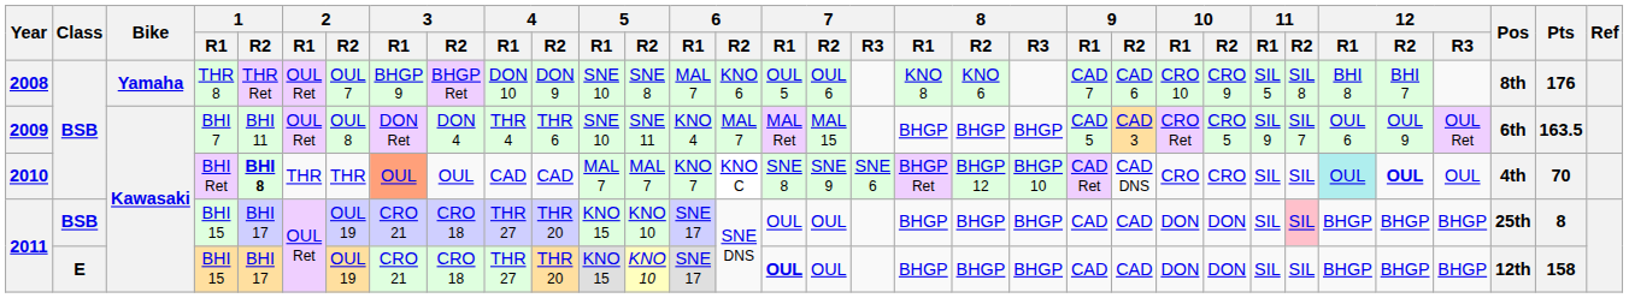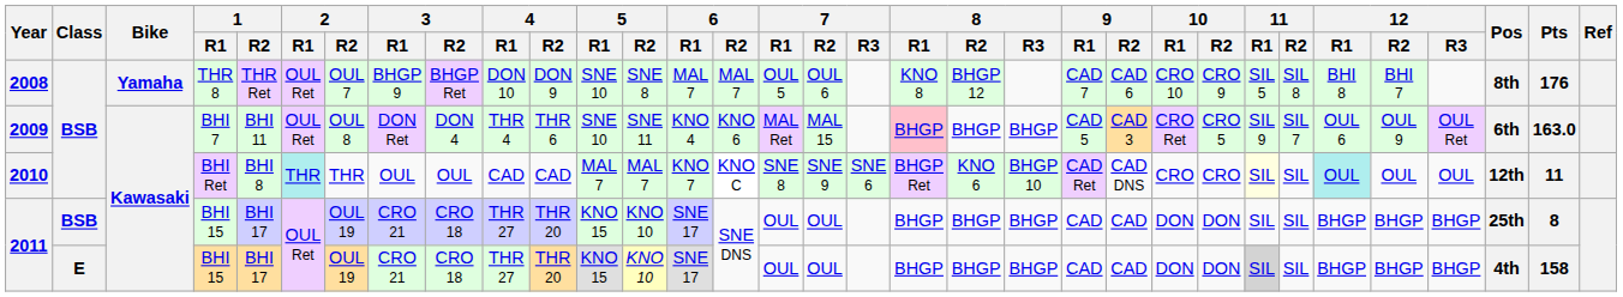 <table class="wikitable" style="text-align:center; font-size:85%">
 <tr>
 <th style="vertical-align:middle;" rowspan="2">Year</th>
 <th style="vertical-align:middle;" rowspan="2">Class</th>
 <th style="vertical-align:middle;" rowspan="2">Bike</th>
 <th colspan=2>1</th>
 <th colspan=2>2</th>
 <th colspan=2>3</th>
 <th colspan=2>4</th>
 <th colspan=2>5</th>
 <th colspan=2>6</th>
 <th colspan=3>7</th>
 <th colspan=3>8</th>
 <th colspan=2>9</th>
 <th colspan=2>10</th>
 <th colspan=2>11</th>
 <th colspan=3>12</th>
 <th rowspan=2>Pos</th>
 <th rowspan=2>Pts</th>
 <th rowspan=2>Ref</th>
 </tr>
 <tr>
 <th>R1</th>
 <th>R2</th>
 <th>R1</th>
 <th>R2</th>
 <th>R1</th>
 <th>R2</th>
 <th>R1</th>
 <th>R2</th>
 <th>R1</th>
 <th>R2</th>
 <th>R1</th>
 <th>R2</th>
 <th>R1</th>
 <th>R2</th>
 <th>R3</th>
 <th>R1</th>
 <th>R2</th>
 <th>R3</th>
 <th>R1</th>
 <th>R2</th>
 <th>R1</th>
 <th>R2</th>
 <th>R1</th>
 <th>R2</th>
 <th>R1</th>
 <th>R2</th>
 <th>R3</th>
 </tr>
 <tr>
 <th><a href='#'>2008</a></th>
 <th rowspan=3><a href='#'>BSB</a></th>
 <th><a href='#'>Yamaha</a></th>
 <td style="background:#dfffdf;"><a href='#'>THR</a><br><small>8</small></td>
 <td style="background:#efcfff;"><a href='#'>THR</a><br><small>Ret</small></td>
 <td style="background:#efcfff;"><a href='#'>OUL</a><br><small>Ret</small></td>
 <td style="background:#dfffdf;"><a href='#'>OUL</a><br><small>7</small></td>
 <td style="background:#dfffdf;"><a href='#'>BHGP</a><br><small>9</small></td>
 <td style="background:#efcfff;"><a href='#'>BHGP</a><br><small>Ret</small></td>
 <td style="background:#dfffdf;"><a href='#'>DON</a><br><small>10</small></td>
 <td style="background:#dfffdf;"><a href='#'>DON</a><br><small>9</small></td>
 <td style="background:#dfffdf;"><a href='#'>SNE</a><br><small>10</small></td>
 <td style="background:#dfffdf;"><a href='#'>SNE</a><br><small>8</small></td>
 <td style="background:#dfffdf;"><a href='#'>MAL</a><br><small>7</small></td>
-<td style="background:#dfffdf;"><a href='#'>KNO</a><br><small>6</small></td>
+<td style="background:#dfffdf;"><a href='#'>MAL</a><br><small>7</small></td>
 <td style="background:#dfffdf;"><a href='#'>OUL</a><br><small>5</small></td>
 <td style="background:#dfffdf;"><a href='#'>OUL</a><br><small>6</small></td>
 <td></td>
 <td style="background:#dfffdf;"><a href='#'>KNO</a><br><small>8</small></td>
-<td style="background:#dfffdf;"><a href='#'>KNO</a><br><small>6</small></td>
+<td style="background:#dfffdf;"><a href='#'>BHGP</a><br><small>12</small></td>
 <td></td>
 <td style="background:#dfffdf;"><a href='#'>CAD</a><br><small>7</small></td>
 <td style="background:#dfffdf;"><a href='#'>CAD</a><br><small>6</small></td>
 <td style="background:#dfffdf;"><a href='#'>CRO</a><br><small>10</small></td>
 <td style="background:#dfffdf;"><a href='#'>CRO</a><br><small>9</small></td>
 <td style="background:#dfffdf;"><a href='#'>SIL</a><br><small>5</small></td>
 <td style="background:#dfffdf;"><a href='#'>SIL</a><br><small>8</small></td>
 <td style="background:#dfffdf;"><a href='#'>BHI</a><br><small>8</small></td>
 <td style="background:#dfffdf;"><a href='#'>BHI</a><br><small>7</small></td>
 <td></td>
 <th>8th</th>
 <th>176</th>
 <th></th>
 </tr>
 <tr>
 <th><a href='#'>2009</a></th>
 <th rowspan=4><a href='#'>Kawasaki</a></th>
 <td style="background:#dfffdf;"><a href='#'>BHI</a><br><small>7</small></td>
 <td style="background:#dfffdf;"><a href='#'>BHI</a><br><small>11</small></td>
 <td style="background:#efcfff;"><a href='#'>OUL</a><br><small>Ret</small></td>
 <td style="background:#dfffdf;"><a href='#'>OUL</a><br><small>8</small></td>
 <td style="background:#efcfff;"><a href='#'>DON</a><br><small>Ret</small></td>
 <td style="background:#dfffdf;"><a href='#'>DON</a><br><small>4</small></td>
 <td style="background:#dfffdf;"><a href='#'>THR</a><br><small>4</small></td>
 <td style="background:#dfffdf;"><a href='#'>THR</a><br><small>6</small></td>
 <td style="background:#dfffdf;"><a href='#'>SNE</a><br><small>10</small></td>
 <td style="background:#dfffdf;"><a href='#'>SNE</a><br><small>11</small></td>
 <td style="background:#dfffdf;"><a href='#'>KNO</a><br><small>4</small></td>
-<td style="background:#dfffdf;"><a href='#'>MAL</a><br><small>7</small></td>
+<td style="background:#dfffdf;"><a href='#'>KNO</a><br><small>6</small></td>
 <td style="background:#efcfff;"><a href='#'>MAL</a><br><small>Ret</small></td>
 <td style="background:#dfffdf;"><a href='#'>MAL</a><br><small>15</small></td>
 <td></td>
-<td><a href='#'>BHGP</a></td>
+<td style="background: pink;"><a href='#'>BHGP</a></td>
 <td><a href='#'>BHGP</a></td>
 <td><a href='#'>BHGP</a></td>
 <td style="background:#dfffdf;"><a href='#'>CAD</a><br><small>5</small></td>
 <td style="background:#ffdf9f;"><a href='#'>CAD</a><br><small>3</small></td>
 <td style="background:#efcfff;"><a href='#'>CRO</a><br><small>Ret</small></td>
 <td style="background:#dfffdf;"><a href='#'>CRO</a><br><small>5</small></td>
 <td style="background:#dfffdf;"><a href='#'>SIL</a><br><small>9</small></td>
 <td style="background:#dfffdf;"><a href='#'>SIL</a><br><small>7</small></td>
 <td style="background:#dfffdf;"><a href='#'>OUL</a><br><small>6</small></td>
 <td style="background:#dfffdf;"><a href='#'>OUL</a><br><small>9</small></td>
 <td style="background:#efcfff;"><a href='#'>OUL</a><br><small>Ret</small></td>
 <th>6th</th>
-<th>163.5</th>
+<th>163.0</th>
 <th></th>
 </tr>
 <tr>
 <th><a href='#'>2010</a></th>
 <td style="background:#efcfff;"><a href='#'>BHI</a><br><small>Ret</small></td>
-<td style="background:#dfffdf;"><strong><a href='#'>BHI</a><br><small>8</small></strong></td>
+<td style="background:#dfffdf;"><a href='#'>BHI</a><br><small>8</small></td>
+<td style="background: paleturquoise;"><a href='#'>THR</a><br><small></small></td>
 <td><a href='#'>THR</a><br><small></small></td>
-<td><a href='#'>THR</a><br><small></small></td>
-<td style="background: lightsalmon;"><a href='#'>OUL</a><br><small></small></td>
+<td><a href='#'>OUL</a><br><small></small></td>
 <td><a href='#'>OUL</a><br><small></small></td>
 <td><a href='#'>CAD</a><br><small></small></td>
 <td><a href='#'>CAD</a><br><small></small></td>
 <td style="background:#dfffdf;"><a href='#'>MAL</a><br><small>7</small></td>
 <td style="background:#dfffdf;"><a href='#'>MAL</a><br><small>7</small></td>
 <td style="background:#dfffdf;"><a href='#'>KNO</a><br><small>7</small></td>
 <td style="background:#fff;"><a href='#'>KNO</a><br><small>C</small></td>
 <td style="background:#dfffdf;"><a href='#'>SNE</a><br><small>8</small></td>
 <td style="background:#dfffdf;"><a href='#'>SNE</a><br><small>9</small></td>
 <td style="background:#dfffdf;"><a href='#'>SNE</a><br><small>6</small></td>
 <td style="background:#efcfff;"><a href='#'>BHGP</a><br><small>Ret</small></td>
-<td style="background:#dfffdf;"><a href='#'>BHGP</a><br><small>12</small></td>
+<td style="background:#dfffdf;"><a href='#'>KNO</a><br><small>6</small></td>
 <td style="background:#dfffdf;"><a href='#'>BHGP</a><br><small>10</small></td>
 <td style="background:#efcfff;"><a href='#'>CAD</a><br><small>Ret</small></td>
 <td><a href='#'>CAD</a><br><small>DNS</small></td>
 <td><a href='#'>CRO</a><br><small></small></td>
 <td><a href='#'>CRO</a><br><small></small></td>
-<td><a href='#'>SIL</a><br><small></small></td>
+<td style="background: lightyellow;"><a href='#'>SIL</a><br><small></small></td>
 <td><a href='#'>SIL</a><br><small></small></td>
 <td style="background: paleturquoise;"><a href='#'>OUL</a><br><small></small></td>
-<td><strong><a href='#'>OUL</a><br><small></small></strong></td>
 <td><a href='#'>OUL</a><br><small></small></td>
-<th>4th</th>
-<th>70</th>
+<td><a href='#'>OUL</a><br><small></small></td>
+<th>12th</th>
+<th>11</th>
 <th></th>
 </tr>
 <tr>
 <th rowspan=2><a href='#'>2011</a></th>
 <th><a href='#'>BSB</a></th>
 <td style="background:#dfffdf;"><a href='#'>BHI</a><br><small>15</small></td>
 <td style="background:#cfcfff;"><a href='#'>BHI</a><br><small>17</small></td>
 <td rowspan="2" style="background:#efcfff;"><a href='#'>OUL</a><br><small>Ret</small></td>
 <td style="background:#cfcfff;"><a href='#'>OUL</a><br><small>19</small></td>
 <td style="background:#cfcfff;"><a href='#'>CRO</a><br><small>21</small></td>
 <td style="background:#cfcfff;"><a href='#'>CRO</a><br><small>18</small></td>
 <td style="background:#cfcfff;"><a href='#'>THR</a><br><small>27</small></td>
 <td style="background:#cfcfff;"><a href='#'>THR</a><br><small>20</small></td>
 <td style="background:#dfffdf;"><a href='#'>KNO</a><br><small>15</small></td>
 <td style="background:#dfffdf;"><a href='#'>KNO</a><br><small>10</small></td>
 <td style="background:#cfcfff;"><a href='#'>SNE</a><br><small>17</small></td>
 <td rowspan=2><a href='#'>SNE</a><br><small>DNS</small></td>
 <td><a href='#'>OUL</a></td>
 <td><a href='#'>OUL</a></td>
 <td></td>
 <td><a href='#'>BHGP</a></td>
 <td><a href='#'>BHGP</a></td>
 <td><a href='#'>BHGP</a></td>
 <td><a href='#'>CAD</a><br><small></small></td>
 <td><a href='#'>CAD</a><br><small></small></td>
 <td><a href='#'>DON</a><br><small></small></td>
 <td><a href='#'>DON</a><br><small></small></td>
 <td><a href='#'>SIL</a><br><small></small></td>
-<td style="background: pink;"><a href='#'>SIL</a><br><small></small></td>
+<td><a href='#'>SIL</a><br><small></small></td>
 <td><a href='#'>BHGP</a><br><small></small></td>
 <td><a href='#'>BHGP</a><br><small></small></td>
 <td><a href='#'>BHGP</a><br><small></small></td>
 <th>25th</th>
 <th>8</th>
 <th rowspan=2></th>
 </tr>
 <tr>
 <th><strong><span>E</span></strong></th>
 <td style="background:#ffdf9f;"><a href='#'>BHI</a><br><small>15</small></td>
 <td style="background:#ffdf9f;"><a href='#'>BHI</a><br><small>17</small></td>
 <td style="background:#ffdf9f;"><a href='#'>OUL</a><br><small>19</small></td>
 <td style="background:#dfffdf;"><a href='#'>CRO</a><br><small>21</small></td>
 <td style="background:#dfffdf;"><a href='#'>CRO</a><br><small>18</small></td>
 <td style="background:#dfffdf;"><a href='#'>THR</a><br><small>27</small></td>
 <td style="background:#ffdf9f;"><a href='#'>THR</a><br><small>20</small></td>
 <td style="background:#dfdfdf;"><a href='#'>KNO</a><br><small>15</small></td>
 <td style="background:#ffffbf;"><em><a href='#'>KNO</a><br><small>10</small></em></td>
 <td style="background:#dfdfdf;"><a href='#'>SNE</a><br><small>17</small></td>
-<td><strong><a href='#'>OUL</a><br><small></small></strong></td>
+<td><a href='#'>OUL</a><br><small></small></td>
 <td><a href='#'>OUL</a><br><small></small></td>
 <td></td>
 <td><a href='#'>BHGP</a><br><small></small></td>
 <td><a href='#'>BHGP</a><br><small></small></td>
 <td><a href='#'>BHGP</a><br><small></small></td>
 <td><a href='#'>CAD</a><br><small></small></td>
 <td><a href='#'>CAD</a><br><small></small></td>
 <td><a href='#'>DON</a><br><small></small></td>
 <td><a href='#'>DON</a><br><small></small></td>
-<td><a href='#'>SIL</a><br><small></small></td>
+<td style="background: lightgrey;"><a href='#'>SIL</a><br><small></small></td>
 <td><a href='#'>SIL</a><br><small></small></td>
 <td><a href='#'>BHGP</a><br><small></small></td>
 <td><a href='#'>BHGP</a><br><small></small></td>
 <td><a href='#'>BHGP</a><br><small></small></td>
-<th>12th</th>
+<th>4th</th>
 <th>158</th>
 </tr>
 </table>
